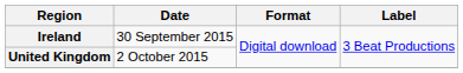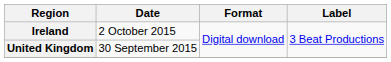 <table class="wikitable plainrowheaders">
 <tr>
 <th scope="col">Region</th>
 <th scope="col">Date</th>
 <th scope="col">Format</th>
 <th scope="col">Label</th>
 </tr>
 <tr>
 <th scope="row">Ireland</th>
-<td>30 September 2015</td>
+<td>2 October 2015</td>
 <td rowspan="2"><a href='#'>Digital download</a></td>
 <td rowspan="2"><a href='#'>3 Beat Productions</a></td>
 </tr>
 <tr>
 <th scope="row">United Kingdom</th>
-<td>2 October 2015</td>
+<td>30 September 2015</td>
 </tr>
 <tr>
 </tr>
 </table>
